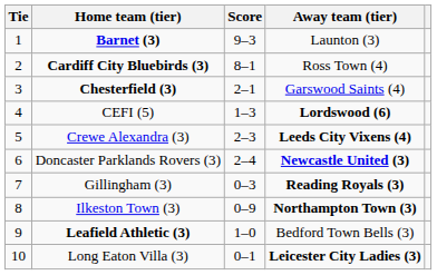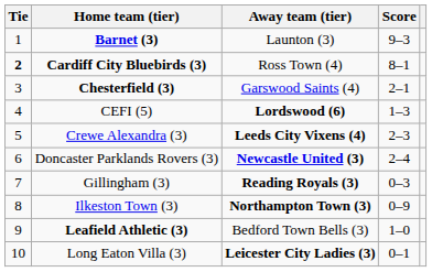 <table class="wikitable" style="text-align:center; font-size:85%">
 <tr>
 <th>Tie</th>
 <th>Home team (tier)</th>
+<th>Away team (tier)</th>
 <th>Score</th>
-<th>Away team (tier)</th>
 <th></th>
 </tr>
 <tr>
 <td>1</td>
 <td><strong><a href='#'>Barnet</a> (3)</strong></td>
+<td>Launton (3)</td>
 <td>9–3</td>
-<td>Launton (3)</td>
 <td></td>
 </tr>
 <tr>
-<td>2</td>
+<td><strong>2</strong></td>
 <td><strong>Cardiff City Bluebirds (3)</strong></td>
+<td>Ross Town (4)</td>
 <td>8–1</td>
-<td>Ross Town (4)</td>
 <td></td>
 </tr>
 <tr>
 <td>3</td>
 <td><strong>Chesterfield (3)</strong></td>
+<td><a href='#'>Garswood Saints</a> (4)</td>
 <td>2–1</td>
-<td><a href='#'>Garswood Saints</a> (4)</td>
 <td></td>
 </tr>
 <tr>
 <td>4</td>
 <td>CEFI (5)</td>
+<td><strong>Lordswood (6)</strong></td>
 <td>1–3</td>
-<td><strong>Lordswood (6)</strong></td>
 <td></td>
 </tr>
 <tr>
 <td>5</td>
 <td><a href='#'>Crewe Alexandra</a> (3)</td>
+<td><strong>Leeds City Vixens (4)</strong></td>
 <td>2–3 </td>
-<td><strong>Leeds City Vixens (4)</strong></td>
 <td></td>
 </tr>
 <tr>
 <td>6</td>
 <td>Doncaster Parklands Rovers (3)</td>
+<td><strong><a href='#'> Newcastle United</a> (3)</strong></td>
 <td>2–4</td>
-<td><strong><a href='#'> Newcastle United</a> (3)</strong></td>
 <td></td>
 </tr>
 <tr>
 <td>7</td>
 <td>Gillingham (3)</td>
+<td><strong>Reading Royals (3)</strong></td>
 <td>0–3</td>
-<td><strong>Reading Royals (3)</strong></td>
 <td></td>
 </tr>
 <tr>
 <td>8</td>
 <td><a href='#'>Ilkeston Town</a> (3)</td>
+<td><strong>Northampton Town (3)</strong></td>
 <td>0–9</td>
-<td><strong>Northampton Town (3)</strong></td>
 <td></td>
 </tr>
 <tr>
 <td>9</td>
 <td><strong>Leafield Athletic (3)</strong></td>
+<td>Bedford Town Bells (3)</td>
 <td>1–0</td>
-<td>Bedford Town Bells (3)</td>
 <td></td>
 </tr>
 <tr>
 <td>10</td>
 <td>Long Eaton Villa (3)</td>
+<td><strong>Leicester City Ladies (3)</strong></td>
 <td>0–1</td>
-<td><strong>Leicester City Ladies (3)</strong></td>
 <td></td>
 </tr>
 </table>
